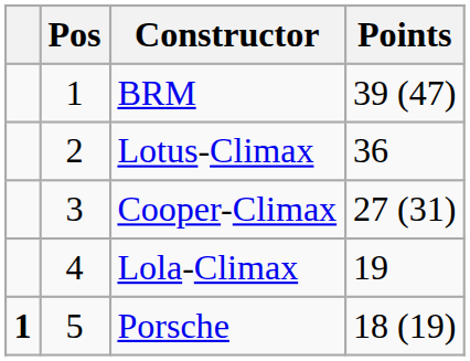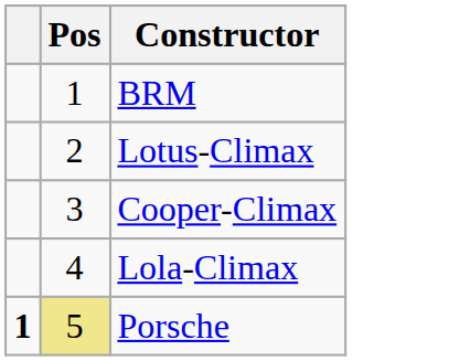 <table class="wikitable" style="font-size: 95%;">
 <tr>
 <th></th>
 <th>Pos</th>
 <th>Constructor</th>
-<th>Points</th>
 </tr>
 <tr>
 <td align="left"></td>
 <td align="center">1</td>
 <td> <a href='#'>BRM</a></td>
-<td align="left">39 (47)</td>
 </tr>
 <tr>
 <td align="left"></td>
 <td align="center">2</td>
 <td> <a href='#'>Lotus</a>-<a href='#'>Climax</a></td>
-<td align="left">36</td>
 </tr>
 <tr>
 <td align="left"></td>
 <td align="center">3</td>
 <td> <a href='#'>Cooper</a>-<a href='#'>Climax</a></td>
-<td align="left">27 (31)</td>
 </tr>
 <tr>
 <td align="left"></td>
 <td align="center">4</td>
 <td> <a href='#'>Lola</a>-<a href='#'>Climax</a></td>
-<td align="left">19</td>
 </tr>
 <tr>
 <td align="left"><strong> 1</strong></td>
-<td align="center">5</td>
+<td align="center" style="background: khaki;">5</td>
 <td> <a href='#'>Porsche</a></td>
-<td align="left">18 (19)</td>
 </tr>
 </table>
